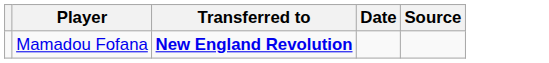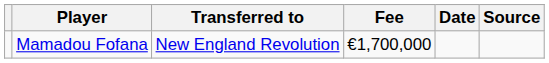 <table class="wikitable plainrowheaders sortable">
 <tr>
 <th></th>
 <th scope="col">Player</th>
 <th>Transferred to</th>
+<th style="width: 80px;">Fee</th>
 <th scope="col">Date</th>
 <th scope="col">Source</th>
 </tr>
 <tr>
 <td align="center"></td>
 <td> <a href='#'>Mamadou Fofana</a></td>
-<td><strong> <a href='#'>New England Revolution</a></strong></td>
+<td> <a href='#'>New England Revolution</a></td>
+<td>€1,700,000</td>
 <td></td>
 <td></td>
 </tr>
 </table>
